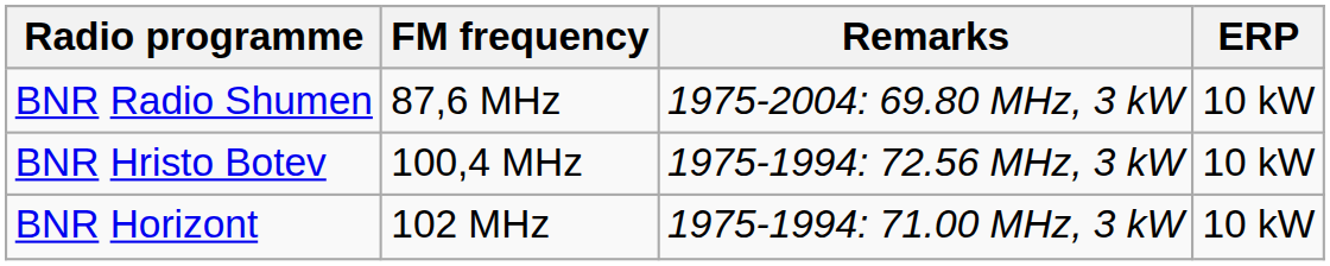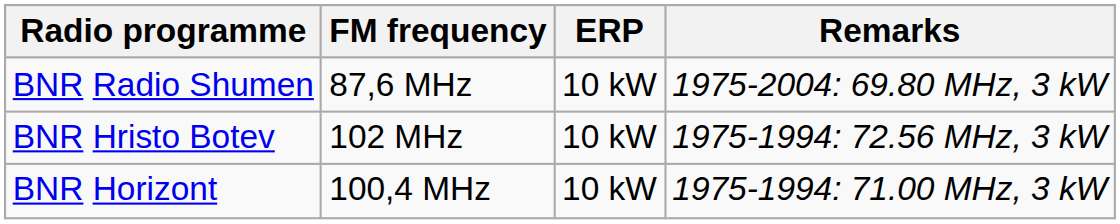 <table class="wikitable">
 <tr style="background:#ccc;">
 <th>Radio programme</th>
 <th>FM frequency</th>
+<th>ERP</th>
 <th>Remarks</th>
-<th>ERP</th>
 </tr>
 <tr>
 <td><a href='#'>BNR</a> <a href='#'>Radio Shumen</a></td>
 <td>87,6 MHz</td>
+<td>10 kW</td>
 <td><em>1975-2004: 69.80 MHz, 3 kW</em></td>
-<td>10 kW</td>
 </tr>
 <tr>
 <td><a href='#'>BNR</a> <a href='#'>Hristo Botev</a></td>
-<td>100,4 MHz</td>
+<td>102 MHz</td>
+<td>10 kW</td>
 <td><em>1975-1994: 72.56 MHz, 3 kW</em></td>
-<td>10 kW</td>
 </tr>
 <tr>
 <td><a href='#'>BNR</a> <a href='#'>Horizont</a></td>
-<td>102 MHz</td>
+<td>100,4 MHz</td>
+<td>10 kW</td>
 <td><em>1975-1994: 71.00 MHz, 3 kW</em></td>
-<td>10 kW</td>
 </tr>
 </table>
